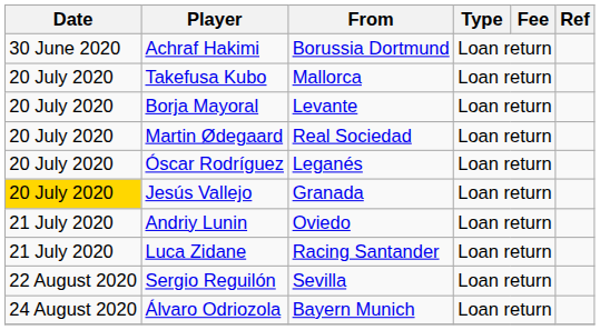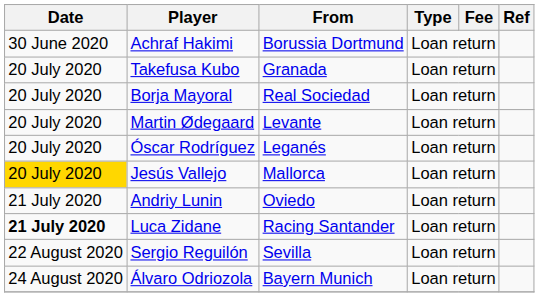 <table class="wikitable">
 <tr>
 <th>Date</th>
 <th>Player</th>
 <th>From</th>
 <th>Type</th>
 <th>Fee</th>
 <th>Ref</th>
 </tr>
 <tr>
 <td>30 June 2020</td>
 <td> <a href='#'>Achraf Hakimi</a></td>
 <td> <a href='#'>Borussia Dortmund</a></td>
 <td align=center colspan=2>Loan return</td>
 <td align=center></td>
 </tr>
 <tr>
 <td>20 July 2020</td>
 <td> <a href='#'>Takefusa Kubo</a></td>
-<td><a href='#'>Mallorca</a></td>
+<td><a href='#'>Granada</a></td>
 <td align=center colspan=2>Loan return</td>
 <td align=center></td>
 </tr>
 <tr>
 <td>20 July 2020</td>
 <td> <a href='#'>Borja Mayoral</a></td>
-<td><a href='#'>Levante</a></td>
+<td><a href='#'>Real Sociedad</a></td>
 <td align=center colspan=2>Loan return</td>
 <td align=center></td>
 </tr>
 <tr>
 <td>20 July 2020</td>
 <td> <a href='#'>Martin Ødegaard</a></td>
-<td><a href='#'>Real Sociedad</a></td>
+<td><a href='#'>Levante</a></td>
 <td align=center colspan=2>Loan return</td>
 <td align=center></td>
 </tr>
 <tr>
 <td>20 July 2020</td>
 <td> <a href='#'>Óscar Rodríguez</a></td>
 <td><a href='#'>Leganés</a></td>
 <td align=center colspan=2>Loan return</td>
 <td align=center></td>
 </tr>
 <tr>
 <td style="background: gold;">20 July 2020</td>
 <td> <a href='#'>Jesús Vallejo</a></td>
-<td><a href='#'>Granada</a></td>
+<td><a href='#'>Mallorca</a></td>
 <td align=center colspan=2>Loan return</td>
 <td align=center></td>
 </tr>
 <tr>
 <td>21 July 2020</td>
 <td> <a href='#'>Andriy Lunin</a></td>
 <td><a href='#'>Oviedo</a></td>
 <td align=center colspan=2>Loan return</td>
 <td align=center></td>
 </tr>
 <tr>
-<td>21 July 2020</td>
+<td><strong>21 July 2020</strong></td>
 <td> <a href='#'>Luca Zidane</a></td>
 <td><a href='#'>Racing Santander</a></td>
 <td align=center colspan=2>Loan return</td>
 <td align=center></td>
 </tr>
 <tr>
 <td>22 August 2020</td>
 <td> <a href='#'>Sergio Reguilón</a></td>
 <td><a href='#'>Sevilla</a></td>
 <td align=center colspan=2>Loan return</td>
 <td align=center></td>
 </tr>
 <tr>
 <td>24 August 2020</td>
 <td> <a href='#'>Álvaro Odriozola</a></td>
 <td> <a href='#'>Bayern Munich</a></td>
 <td align=center colspan=2>Loan return</td>
 <td align=center></td>
 </tr>
 <tr>
 </tr>
 </table>
